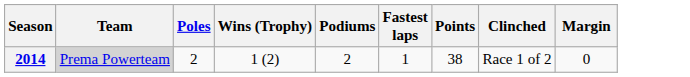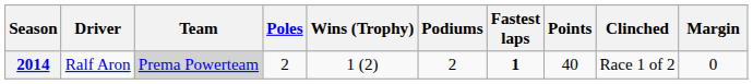 <table class="wikitable sortable" style="font-size:85%; text-align:center;">
 <tr>
 <th scope=col>Season</th>
+<th scope=col>Driver</th>
 <th scope=col>Team</th>
 <th scope=col><a href='#'>Poles</a></th>
 <th scope=col>Wins (Trophy)</th>
 <th scope=col>Podiums</th>
 <th scope=col width="40">Fastest laps</th>
 <th scope=col>Points</th>
 <th scope=col>Clinched</th>
 <th scope=col width="50">Margin</th>
 </tr>
 <tr>
 <th><a href='#'>2014</a></th>
+<td align=left> <a href='#'>Ralf Aron</a></td>
 <td align=left style="background: lightgrey;"> <a href='#'>Prema Powerteam</a></td>
 <td>2</td>
 <td>1 (2)</td>
 <td>2</td>
-<td>1</td>
-<td>38</td>
+<td><strong>1</strong></td>
+<td>40</td>
 <td>Race 1 of 2</td>
 <td>0</td>
 </tr>
 </table>
